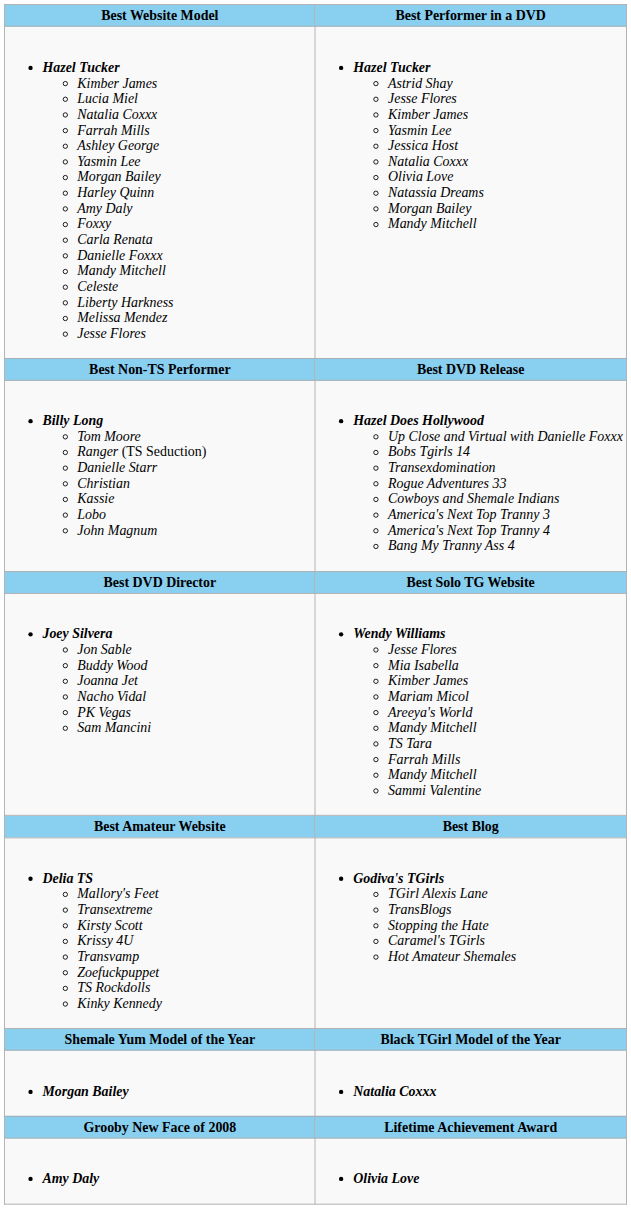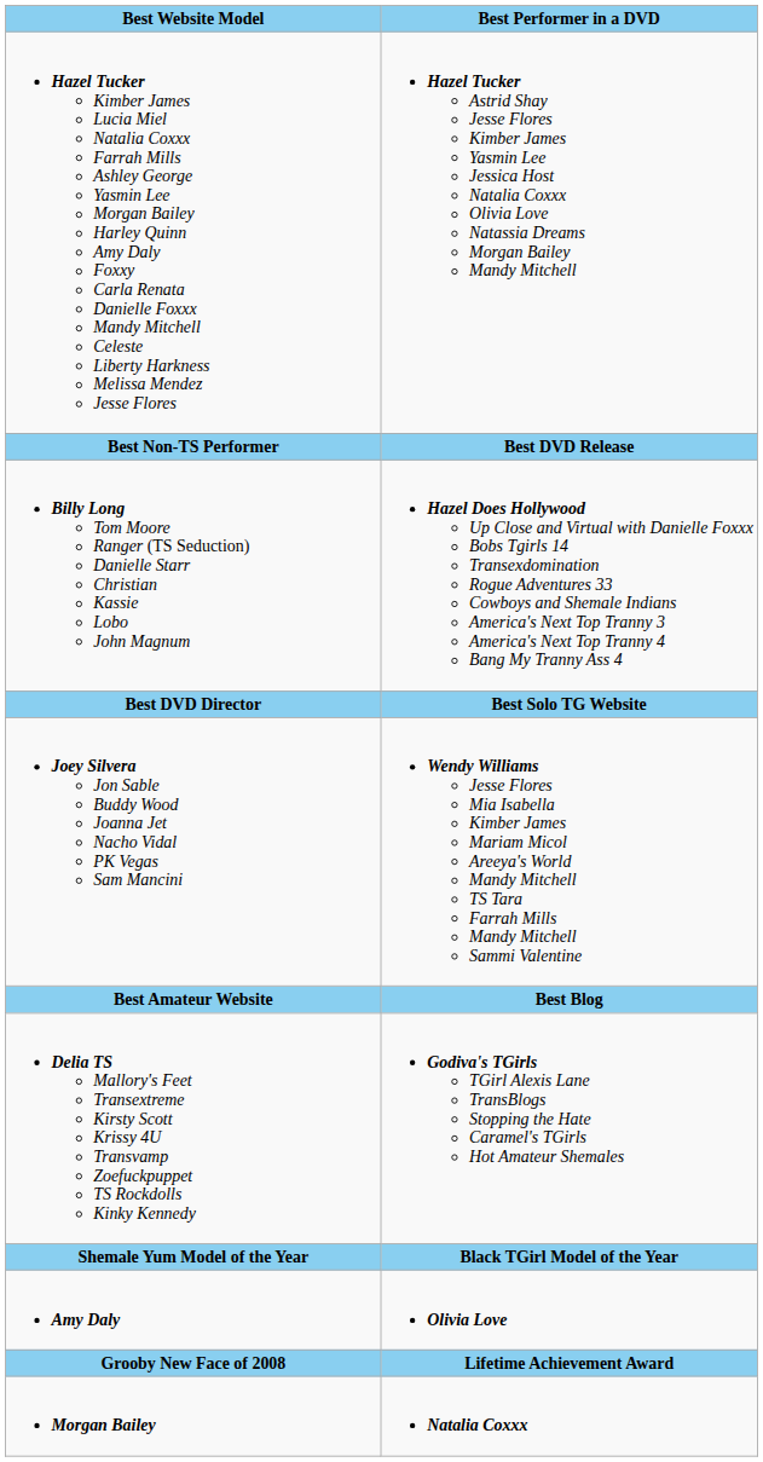 <table class=wikitable>
 <tr>
 <th style="background:#89cff0" width="50%">Best Website Model</th>
 <th style="background:#89cff0" width="50%">Best Performer in a DVD</th>
 </tr>
 <tr>
 <td valign="top"><br><ul><li><strong><em>Hazel Tucker</em></strong><ul><li><em>Kimber James</em></li><li><em>Lucia Miel</em></li><li><em>Natalia Coxxx</em></li><li><em>Farrah Mills</em></li><li><em>Ashley George</em></li><li><em>Yasmin Lee</em></li><li><em>Morgan Bailey</em></li><li><em>Harley Quinn</em></li><li><em>Amy Daly</em></li><li><em>Foxxy</em></li><li><em>Carla Renata</em></li><li><em>Danielle Foxxx</em></li><li><em>Mandy Mitchell</em></li><li><em>Celeste</em></li><li><em>Liberty Harkness</em></li><li><em>Melissa Mendez</em></li><li><em>Jesse Flores</em></li></ul></li></ul></td>
 <td valign="top"><br><ul><li><strong><em>Hazel Tucker</em></strong><ul><li><em>Astrid Shay</em></li><li><em>Jesse Flores</em></li><li><em>Kimber James</em></li><li><em>Yasmin Lee</em></li><li><em>Jessica Host</em></li><li><em>Natalia Coxxx</em></li><li><em>Olivia Love</em></li><li><em>Natassia Dreams</em></li><li><em>Morgan Bailey</em></li><li><em>Mandy Mitchell</em></li></ul></li></ul></td>
 </tr>
 <tr>
 <th style="background:#89cff0" width="50%">Best Non-TS Performer</th>
 <th style="background:#89cff0" width="50%">Best DVD Release</th>
 </tr>
 <tr>
 <td valign="top"><br><ul><li><strong><em>Billy Long</em></strong><ul><li><em>Tom Moore</em></li><li><em>Ranger</em> (TS Seduction)</li><li><em>Danielle Starr</em></li><li><em>Christian</em></li><li><em>Kassie</em></li><li><em>Lobo</em></li><li><em>John Magnum</em></li></ul></li></ul></td>
 <td valign="top"><br><ul><li><strong><em>Hazel Does Hollywood</em></strong><ul><li><em>Up Close and Virtual with Danielle Foxxx</em></li><li><em>Bobs Tgirls 14</em></li><li><em>Transexdomination</em></li><li><em>Rogue Adventures 33</em></li><li><em>Cowboys and Shemale Indians</em></li><li><em>America's Next Top Tranny 3</em></li><li><em>America's Next Top Tranny 4</em></li><li><em>Bang My Tranny Ass 4</em></li></ul></li></ul></td>
 </tr>
 <tr>
 <th style="background:#89cff0" width="50%">Best DVD Director</th>
 <th style="background:#89cff0" width="50%">Best Solo TG Website</th>
 </tr>
 <tr>
 <td valign="top"><br><ul><li><strong><em>Joey Silvera</em></strong><ul><li><em>Jon Sable</em></li><li><em>Buddy Wood</em></li><li><em>Joanna Jet</em></li><li><em>Nacho Vidal</em></li><li><em>PK Vegas</em></li><li><em>Sam Mancini</em></li></ul></li></ul></td>
 <td valign="top"><br><ul><li><strong><em>Wendy Williams</em></strong><ul><li><em>Jesse Flores</em></li><li><em>Mia Isabella</em></li><li><em>Kimber James</em></li><li><em>Mariam Micol</em></li><li><em>Areeya's World</em></li><li><em>Mandy Mitchell</em></li><li><em>TS Tara</em></li><li><em>Farrah Mills</em></li><li><em>Mandy Mitchell</em></li><li><em>Sammi Valentine</em></li></ul></li></ul></td>
 </tr>
 <tr>
 <th style="background:#89cff0" width="50%">Best Amateur Website</th>
 <th style="background:#89cff0" width="50%">Best Blog</th>
 </tr>
 <tr>
 <td valign="top"><br><ul><li><strong><em>Delia TS</em></strong><ul><li><em>Mallory's Feet</em></li><li><em>Transextreme</em></li><li><em>Kirsty Scott</em></li><li><em>Krissy 4U</em></li><li><em>Transvamp</em></li><li><em>Zoefuckpuppet</em></li><li><em>TS Rockdolls</em></li><li><em>Kinky Kennedy</em></li></ul></li></ul></td>
 <td valign="top"><br><ul><li><strong><em>Godiva's TGirls</em></strong><ul><li><em>TGirl Alexis Lane</em></li><li><em>TransBlogs</em></li><li><em>Stopping the Hate</em></li><li><em>Caramel's TGirls</em></li><li><em>Hot Amateur Shemales</em></li></ul></li></ul></td>
 </tr>
 <tr>
 <th style="background:#89cff0" width="50%">Shemale Yum Model of the Year</th>
 <th style="background:#89cff0" width="50%">Black TGirl Model of the Year</th>
 </tr>
 <tr>
-<td valign="top"><br><ul><li><strong><em>Morgan Bailey</em></strong></li></ul></td>
-<td valign="top"><br><ul><li><strong><em> Natalia Coxxx</em></strong></li></ul></td>
+<td valign="top"><br><ul><li><strong><em>Amy Daly</em></strong></li></ul></td>
+<td valign="top"><br><ul><li><strong><em>Olivia Love</em></strong></li></ul></td>
 </tr>
 <tr>
 <th style="background:#89cff0" width="50%">Grooby New Face of 2008</th>
 <th style="background:#89cff0" width="50%">Lifetime Achievement Award</th>
 </tr>
 <tr>
-<td valign="top"><br><ul><li><strong><em>Amy Daly</em></strong></li></ul></td>
-<td valign="top"><br><ul><li><strong><em>Olivia Love</em></strong></li></ul></td>
+<td valign="top"><br><ul><li><strong><em>Morgan Bailey</em></strong></li></ul></td>
+<td valign="top"><br><ul><li><strong><em> Natalia Coxxx</em></strong></li></ul></td>
 </tr>
 </table>
